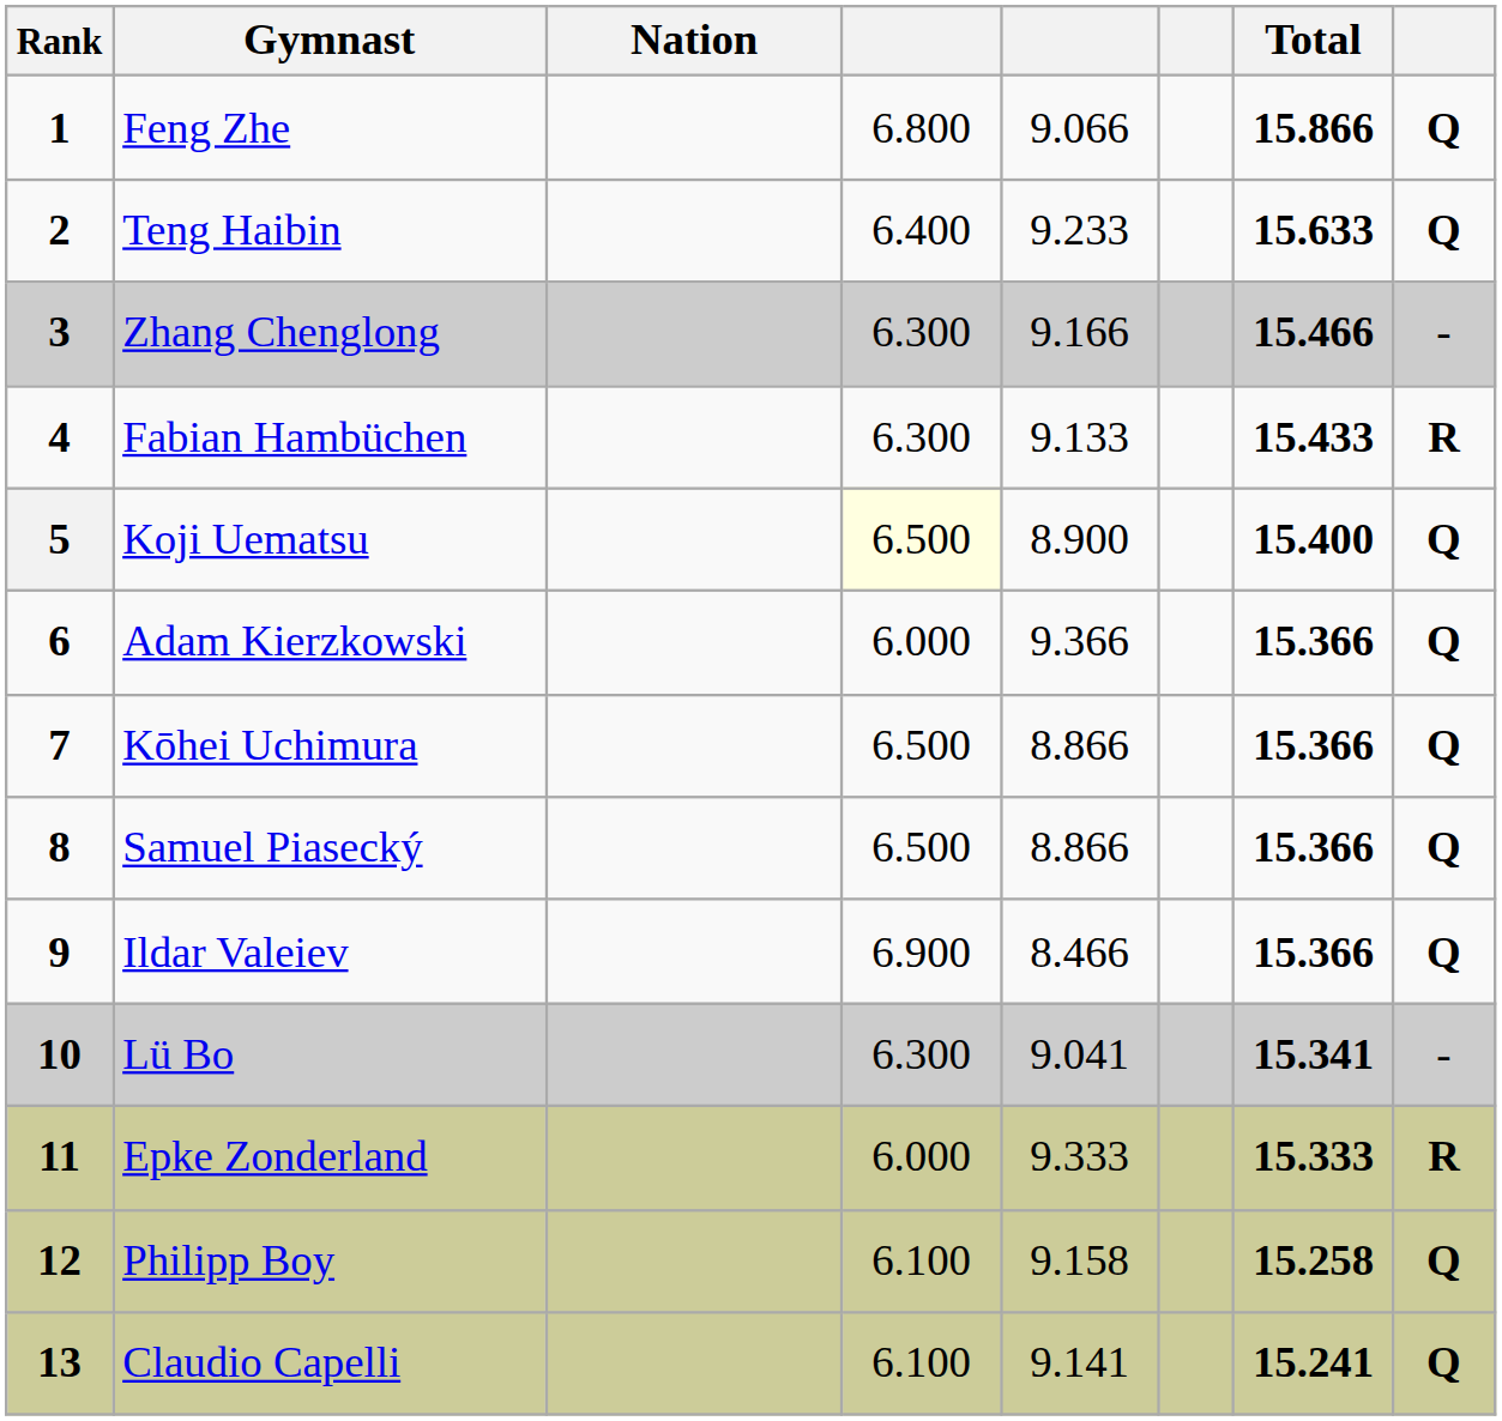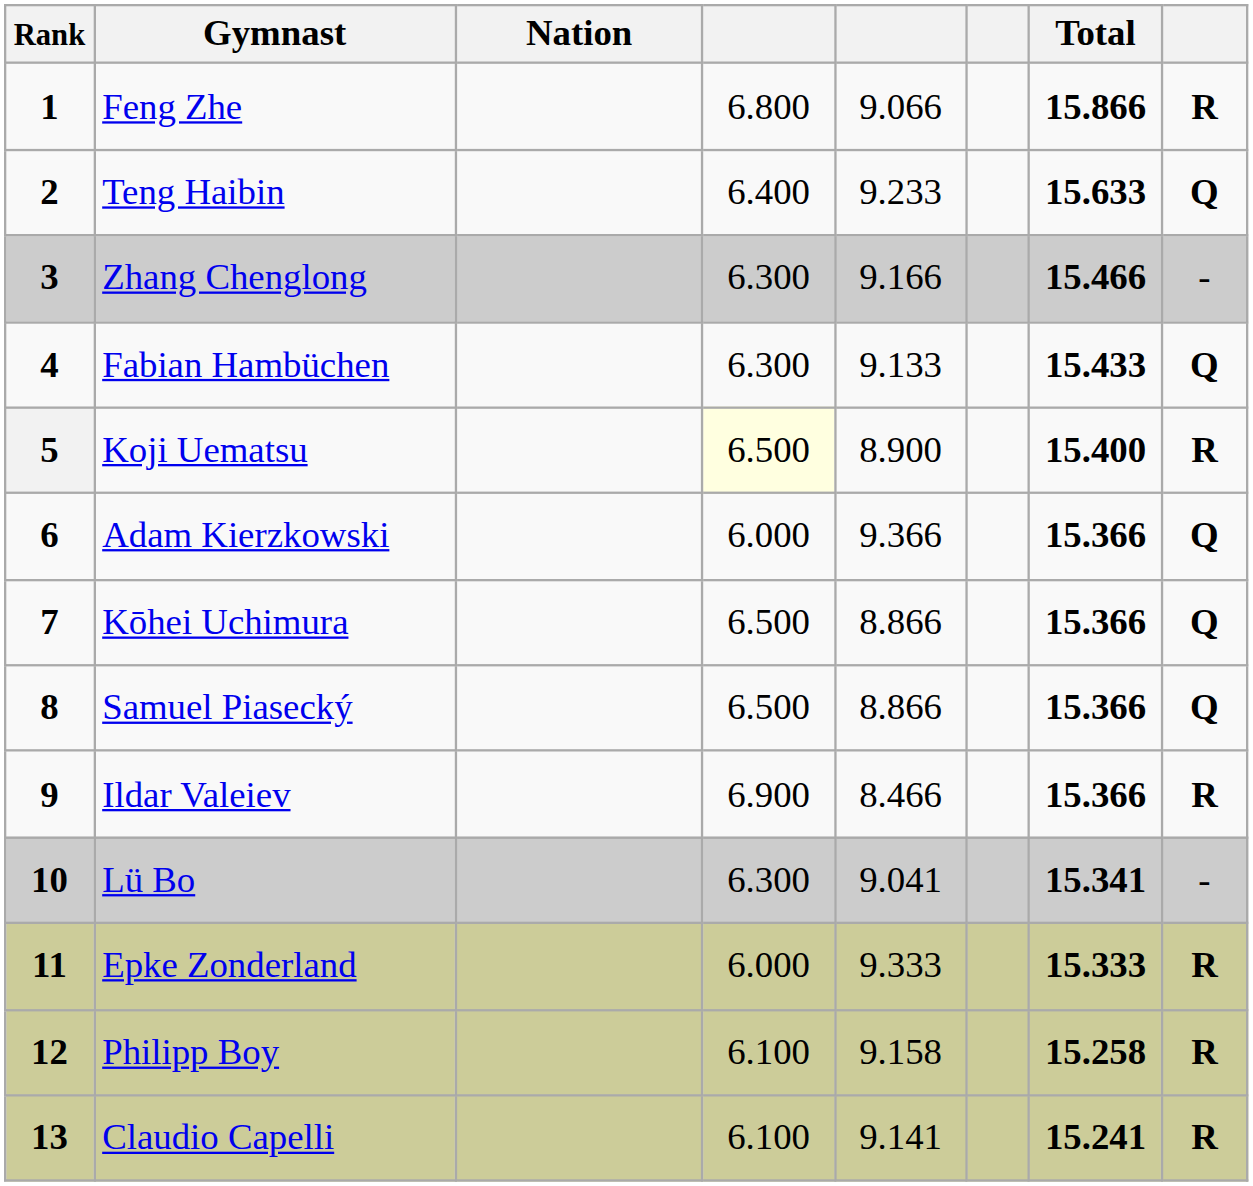 <table class="wikitable sortable" style="text-align:center;">
 <tr>
 <th scope="col"  style="width:15px;"><small>Rank</small></th>
 <th scope="col"  style="width:150px;">Gymnast</th>
 <th scope="col"  style="width:100px;">Nation</th>
 <th scope="col"  style="width:50px;"><small></small></th>
 <th scope="col"  style="width:50px;"><small></small></th>
 <th scope="col"  style="width:20px;"><small></small></th>
 <th scope="col"  style="width:50px;">Total</th>
 <th scope="col"  style="width:30px;"><small></small></th>
 </tr>
 <tr>
 <td scope=row style="text-align:center"><strong>1</strong></td>
 <td style="height:30px; text-align:left;"><a href='#'>Feng Zhe</a></td>
 <td style="text-align:left;"><small></small></td>
 <td>6.800</td>
 <td>9.066</td>
 <td></td>
 <td><strong>15.866</strong></td>
-<td><strong>Q</strong></td>
+<td><strong>R</strong></td>
 </tr>
 <tr>
 <td scope=row style="text-align:center"><strong>2</strong></td>
 <td style="height:30px; text-align:left;"><a href='#'>Teng Haibin</a></td>
 <td style="text-align:left;"><small></small></td>
 <td>6.400</td>
 <td>9.233</td>
 <td></td>
 <td><strong>15.633</strong></td>
 <td><strong>Q</strong></td>
 </tr>
 <tr style="background:#CCCCCC;">
 <td scope=row style="text-align:center"><strong>3</strong></td>
 <td style="height:30px; text-align:left;"><a href='#'>Zhang Chenglong</a></td>
 <td style="text-align:left;"><small></small></td>
 <td>6.300</td>
 <td>9.166</td>
 <td></td>
 <td><strong>15.466</strong></td>
 <td>-</td>
 </tr>
 <tr>
 <td scope=row style="text-align:center"><strong>4</strong></td>
 <td style="height:30px; text-align:left;"><a href='#'>Fabian Hambüchen</a></td>
 <td style="text-align:left;"><small></small></td>
 <td>6.300</td>
 <td>9.133</td>
 <td></td>
 <td><strong>15.433</strong></td>
-<td><strong>R</strong></td>
+<td><strong>Q</strong></td>
 </tr>
 <tr>
 <th scope=row style="text-align:center"><strong>5</strong></th>
 <td style="height:30px; text-align:left;"><a href='#'>Koji Uematsu</a></td>
 <td style="text-align:left;"><small></small></td>
 <td style="background: lightyellow;">6.500</td>
 <td>8.900</td>
 <td></td>
 <td><strong>15.400</strong></td>
-<td><strong>Q</strong></td>
+<td><strong>R</strong></td>
 </tr>
 <tr>
 <td scope=row style="text-align:center"><strong>6</strong></td>
 <td style="height:30px; text-align:left;"><a href='#'>Adam Kierzkowski</a></td>
 <td style="text-align:left;"><small></small></td>
 <td>6.000</td>
 <td>9.366</td>
 <td></td>
 <td><strong>15.366</strong></td>
 <td><strong>Q</strong></td>
 </tr>
 <tr>
 <td scope=row style="text-align:center"><strong>7</strong></td>
 <td style="height:30px; text-align:left;"><a href='#'>Kōhei Uchimura</a></td>
 <td style="text-align:left;"><small></small></td>
 <td>6.500</td>
 <td>8.866</td>
 <td></td>
 <td><strong>15.366</strong></td>
 <td><strong>Q</strong></td>
 </tr>
 <tr>
 <td scope=row style="text-align:center"><strong>8</strong></td>
 <td style="height:30px; text-align:left;"><a href='#'>Samuel Piasecký</a></td>
 <td style="text-align:left;"><small></small></td>
 <td>6.500</td>
 <td>8.866</td>
 <td></td>
 <td><strong>15.366</strong></td>
 <td><strong>Q</strong></td>
 </tr>
 <tr>
 <td scope=row style="text-align:center"><strong>9</strong></td>
 <td style="height:30px; text-align:left;"><a href='#'>Ildar Valeiev</a></td>
 <td style="text-align:left;"><small></small></td>
 <td>6.900</td>
 <td>8.466</td>
 <td></td>
 <td><strong>15.366</strong></td>
-<td><strong>Q</strong></td>
+<td><strong>R</strong></td>
 </tr>
 <tr style="background:#CCCCCC;">
 <td scope=row style="text-align:center"><strong>10</strong></td>
 <td style="height:30px; text-align:left;"><a href='#'>Lü Bo</a></td>
 <td style="text-align:left;"><small></small></td>
 <td>6.300</td>
 <td>9.041</td>
 <td></td>
 <td><strong>15.341</strong></td>
 <td>-</td>
 </tr>
 <tr style="background:#cccc99;">
 <td scope=row style="text-align:center"><strong>11</strong></td>
 <td style="height:30px; text-align:left;"><a href='#'>Epke Zonderland</a></td>
 <td style="text-align:left;"><small></small></td>
 <td>6.000</td>
 <td>9.333</td>
 <td></td>
 <td><strong>15.333</strong></td>
 <td><strong>R</strong></td>
 </tr>
 <tr style="background:#cccc99;">
 <td scope=row style="text-align:center"><strong>12</strong></td>
 <td style="height:30px; text-align:left;"><a href='#'>Philipp Boy</a></td>
 <td style="text-align:left;"><small></small></td>
 <td>6.100</td>
 <td>9.158</td>
 <td></td>
 <td><strong>15.258</strong></td>
-<td><strong>Q</strong></td>
+<td><strong>R</strong></td>
 </tr>
 <tr style="background:#cccc99;">
 <td scope=row style="text-align:center"><strong>13</strong></td>
 <td style="height:30px; text-align:left;"><a href='#'>Claudio Capelli</a></td>
 <td style="text-align:left;"><small></small></td>
 <td>6.100</td>
 <td>9.141</td>
 <td></td>
 <td><strong>15.241</strong></td>
-<td><strong>Q</strong></td>
+<td><strong>R</strong></td>
 </tr>
 </table>
